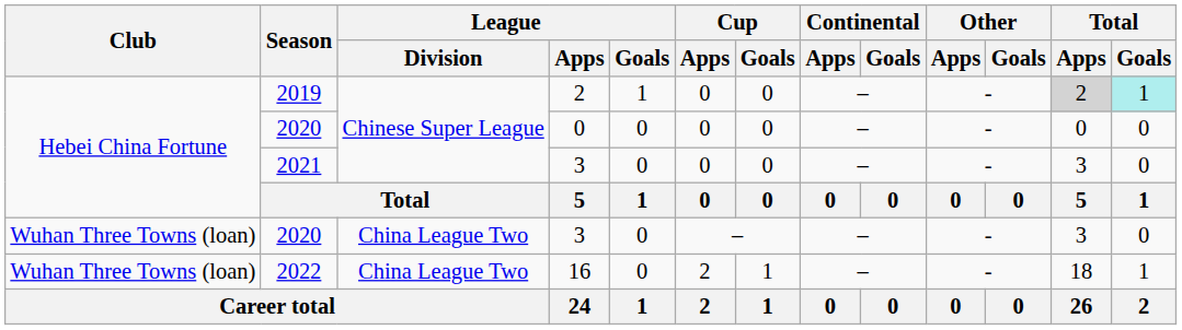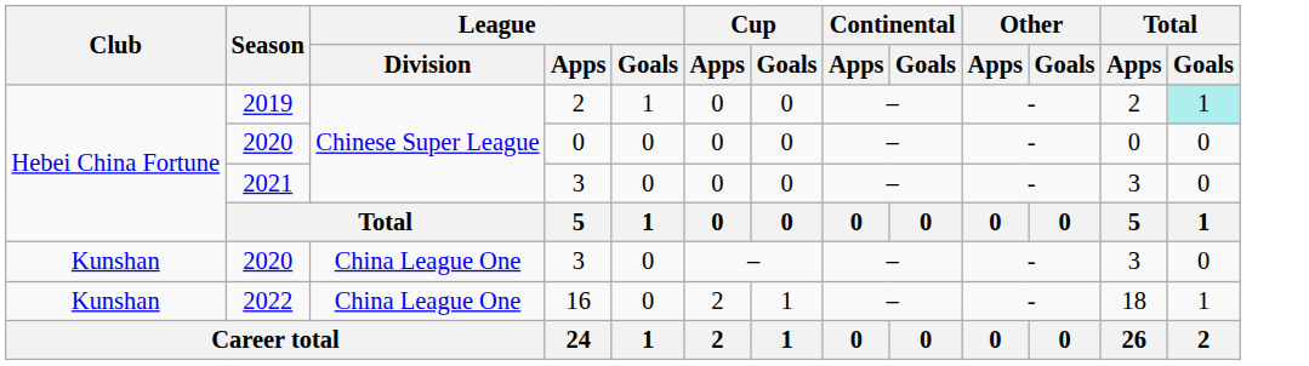 <table class="wikitable" style="text-align: center">
 <tr>
 <th rowspan="2">Club</th>
 <th rowspan="2">Season</th>
 <th colspan="3">League</th>
 <th colspan="2">Cup</th>
 <th colspan="2">Continental</th>
 <th colspan="2">Other</th>
 <th colspan="2">Total</th>
 </tr>
 <tr>
 <th>Division</th>
 <th>Apps</th>
 <th>Goals</th>
 <th>Apps</th>
 <th>Goals</th>
 <th>Apps</th>
 <th>Goals</th>
 <th>Apps</th>
 <th>Goals</th>
 <th>Apps</th>
 <th>Goals</th>
 </tr>
 <tr>
 <td rowspan="4"><a href='#'>Hebei China Fortune</a></td>
 <td><a href='#'>2019</a></td>
 <td rowspan="3"><a href='#'>Chinese Super League</a></td>
 <td>2</td>
 <td>1</td>
 <td>0</td>
 <td>0</td>
 <td colspan="2">–</td>
 <td colspan="2">-</td>
-<td style="background: lightgrey;">2</td>
+<td>2</td>
 <td style="background: paleturquoise;">1</td>
 </tr>
 <tr>
 <td><a href='#'>2020</a></td>
 <td>0</td>
 <td>0</td>
 <td>0</td>
 <td>0</td>
 <td colspan="2">–</td>
 <td colspan="2">-</td>
 <td>0</td>
 <td>0</td>
 </tr>
 <tr>
 <td><a href='#'>2021</a></td>
 <td>3</td>
 <td>0</td>
 <td>0</td>
 <td>0</td>
 <td colspan="2">–</td>
 <td colspan="2">-</td>
 <td>3</td>
 <td>0</td>
 </tr>
 <tr>
 <th colspan=2>Total</th>
 <th>5</th>
 <th>1</th>
 <th>0</th>
 <th>0</th>
 <th>0</th>
 <th>0</th>
 <th>0</th>
 <th>0</th>
 <th>5</th>
 <th>1</th>
 </tr>
 <tr>
-<td><a href='#'>Wuhan Three Towns</a> (loan)</td>
+<td><a href='#'>Kunshan</a></td>
 <td><a href='#'>2020</a></td>
-<td><a href='#'>China League Two</a></td>
+<td><a href='#'>China League One</a></td>
 <td>3</td>
 <td>0</td>
 <td colspan="2">–</td>
 <td colspan="2">–</td>
 <td colspan="2">-</td>
 <td>3</td>
 <td>0</td>
 </tr>
 <tr>
-<td><a href='#'>Wuhan Three Towns</a> (loan)</td>
+<td><a href='#'>Kunshan</a></td>
 <td><a href='#'>2022</a></td>
-<td><a href='#'>China League Two</a></td>
+<td><a href='#'>China League One</a></td>
 <td>16</td>
 <td>0</td>
 <td>2</td>
 <td>1</td>
 <td colspan="2">–</td>
 <td colspan="2">-</td>
 <td>18</td>
 <td>1</td>
 </tr>
 <tr>
 <th colspan=3>Career total</th>
 <th>24</th>
 <th>1</th>
 <th>2</th>
 <th>1</th>
 <th>0</th>
 <th>0</th>
 <th>0</th>
 <th>0</th>
 <th>26</th>
 <th>2</th>
 </tr>
 </table>
